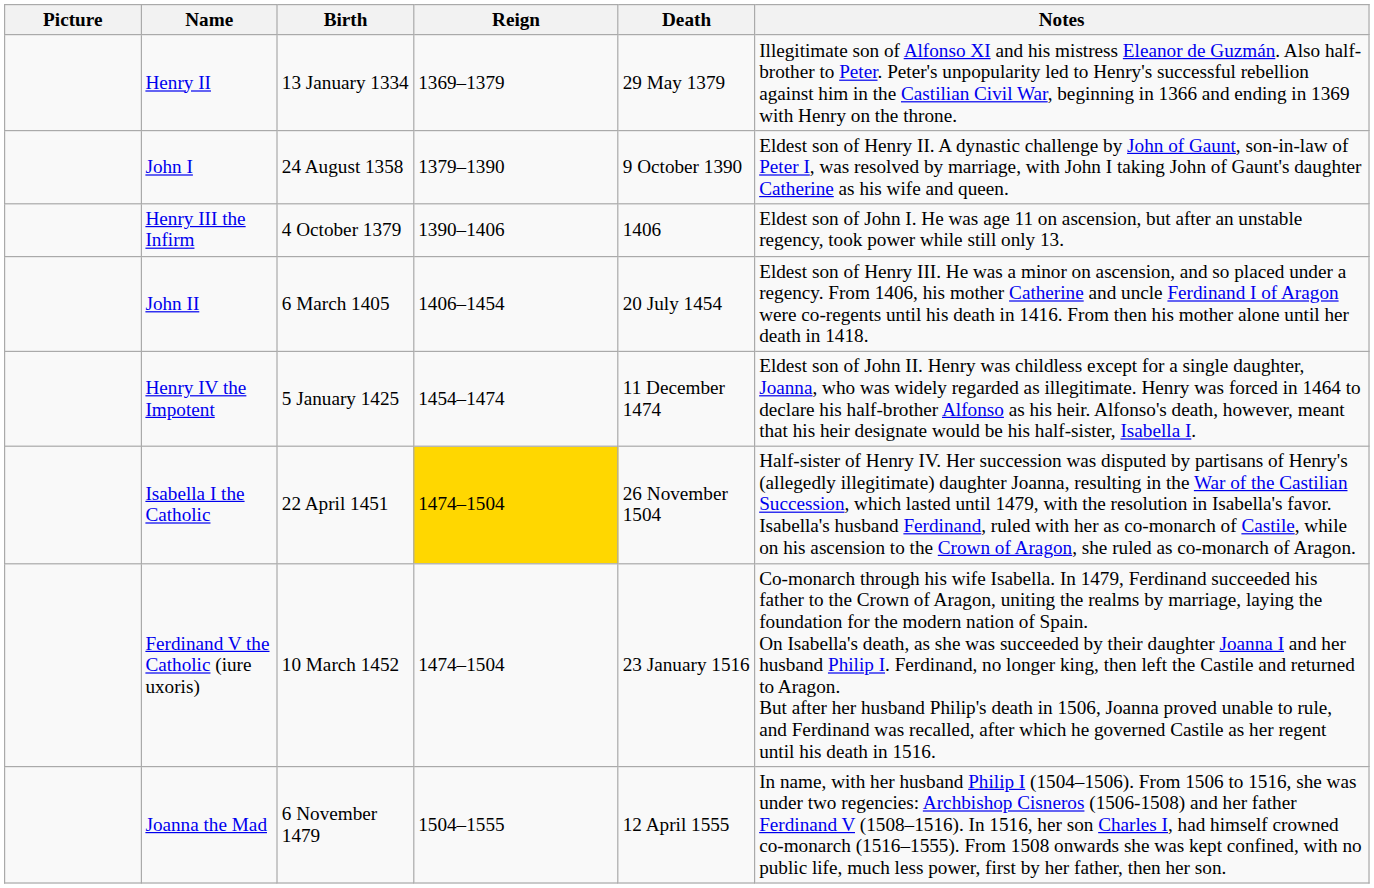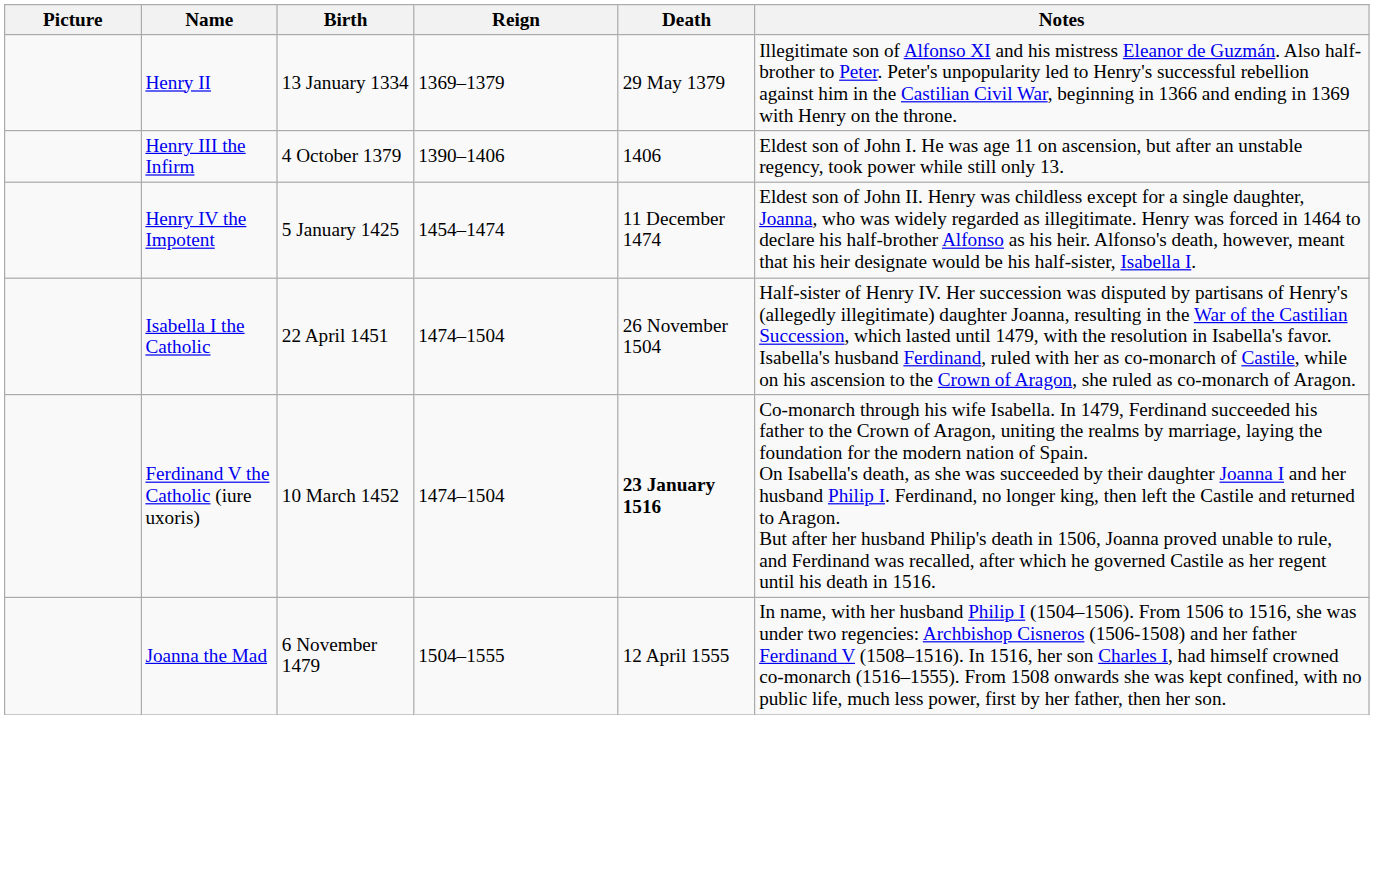 <table width=90% class="wikitable">
 <tr>
 <th style="width: 10%">Picture</th>
 <th style="width: 10%">Name</th>
 <th style="width: 10%">Birth</th>
 <th style="width: 15%">Reign</th>
 <th style="width: 10%">Death</th>
 <th style="width: 45%">Notes</th>
 </tr>
 <tr>
 <td></td>
 <td><a href='#'>Henry II</a></td>
 <td>13 January 1334</td>
 <td>1369–1379</td>
 <td>29 May 1379</td>
 <td>Illegitimate son of <a href='#'>Alfonso XI</a> and his mistress <a href='#'>Eleanor de Guzmán</a>. Also half-brother to <a href='#'>Peter</a>. Peter's unpopularity led to Henry's successful rebellion against him in the <a href='#'>Castilian Civil War</a>, beginning in 1366 and ending in 1369 with Henry on the throne.</td>
 </tr>
 <tr>
 <td></td>
-<td><a href='#'>John I</a></td>
-<td>24 August 1358</td>
-<td>1379–1390</td>
-<td>9 October 1390</td>
-<td>Eldest son of Henry II. A dynastic challenge by <a href='#'>John of Gaunt</a>, son-in-law of <a href='#'>Peter I</a>, was resolved by marriage, with John I taking John of Gaunt's daughter <a href='#'>Catherine</a> as his wife and queen.</td>
-</tr>
-<tr>
-<td></td>
 <td><a href='#'>Henry III the Infirm</a></td>
 <td>4 October 1379</td>
 <td>1390–1406</td>
 <td>1406</td>
 <td>Eldest son of John I. He was age 11 on ascension, but after an unstable regency, took power while still only 13.</td>
-</tr>
-<tr>
-<td></td>
-<td><a href='#'>John II</a></td>
-<td>6 March 1405</td>
-<td>1406–1454</td>
-<td>20 July 1454</td>
-<td>Eldest son of Henry III. He was a minor on ascension, and so placed under a regency. From 1406, his mother <a href='#'>Catherine</a> and uncle <a href='#'>Ferdinand I of Aragon</a> were co-regents until his death in 1416. From then his mother alone until her death in 1418.</td>
 </tr>
 <tr>
 <td></td>
 <td><a href='#'>Henry IV the Impotent</a></td>
 <td>5 January 1425</td>
 <td>1454–1474</td>
 <td>11 December 1474</td>
 <td>Eldest son of John II. Henry was childless except for a single daughter, <a href='#'>Joanna</a>, who was widely regarded as illegitimate. Henry was forced in 1464 to declare his half-brother <a href='#'>Alfonso</a> as his heir. Alfonso's death, however, meant that his heir designate would be his half-sister, <a href='#'>Isabella I</a>.</td>
 </tr>
 <tr>
 <td></td>
 <td><a href='#'>Isabella I the Catholic</a></td>
 <td>22 April 1451</td>
-<td style="background: gold;">1474–1504</td>
+<td>1474–1504</td>
 <td>26 November 1504</td>
 <td>Half-sister of Henry IV. Her succession was disputed by partisans of Henry's (allegedly illegitimate) daughter Joanna, resulting in the <a href='#'>War of the Castilian Succession</a>, which lasted until 1479, with the resolution in Isabella's favor.<br>Isabella's husband <a href='#'>Ferdinand</a>, ruled with her as co-monarch of <a href='#'>Castile</a>, while on his ascension to the <a href='#'>Crown of Aragon</a>, she ruled as co-monarch of Aragon.</td>
 </tr>
 <tr>
 <td></td>
 <td><a href='#'>Ferdinand V the Catholic</a> (iure uxoris)</td>
 <td>10 March 1452</td>
 <td>1474–1504</td>
-<td>23 January 1516</td>
+<td><strong>23 January 1516</strong></td>
 <td>Co-monarch through his wife Isabella. In 1479, Ferdinand succeeded his father to the Crown of Aragon, uniting the realms by marriage, laying the foundation for the modern nation of Spain.<br>On Isabella's death, as she was succeeded by their daughter <a href='#'>Joanna I</a> and her husband <a href='#'>Philip I</a>. Ferdinand, no longer king, then left the Castile and returned to Aragon.<br>But after her husband Philip's death in 1506, Joanna proved unable to rule, and Ferdinand was recalled, after which he governed Castile as her regent until his death in 1516.</td>
 </tr>
 <tr>
 <td></td>
 <td><a href='#'>Joanna the Mad</a></td>
 <td>6 November 1479</td>
 <td>1504–1555</td>
 <td>12 April 1555</td>
 <td>In name, with her husband <a href='#'>Philip I</a> (1504–1506). From 1506 to 1516, she was under two regencies: <a href='#'>Archbishop Cisneros</a> (1506-1508) and her father <a href='#'>Ferdinand V</a> (1508–1516). In 1516, her son <a href='#'>Charles I</a>, had himself crowned co-monarch (1516–1555). From 1508 onwards she was kept confined, with no public life, much less power, first by her father, then her son.</td>
 </tr>
 </table>
